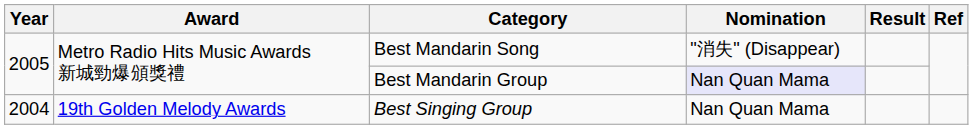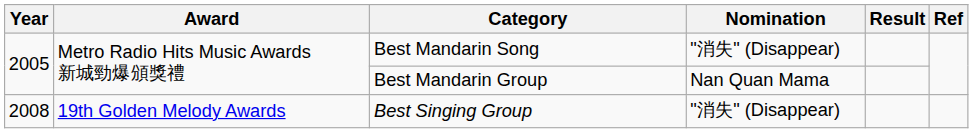 <table class="wikitable">
 <tr>
 <th>Year</th>
 <th width="270">Award</th>
 <th width="270">Category</th>
 <th width="150">Nomination</th>
 <th>Result</th>
 <th>Ref</th>
 </tr>
 <tr>
 <td rowspan="2">2005</td>
 <td rowspan=2>Metro Radio Hits Music Awards<br>新城勁爆頒獎禮</td>
 <td>Best Mandarin Song</td>
 <td>"消失" (Disappear)</td>
 <td></td>
 <td rowspan=2 align="center"></td>
 </tr>
 <tr>
 <td>Best Mandarin Group</td>
-<td style="background: lavender;">Nan Quan Mama</td>
+<td>Nan Quan Mama</td>
 <td></td>
 </tr>
 <tr>
-<td>2004</td>
+<td>2008</td>
 <td><a href='#'>19th Golden Melody Awards</a></td>
 <td><em>Best Singing Group</em></td>
-<td>Nan Quan Mama</td>
+<td>"消失" (Disappear)</td>
 <td></td>
 <td align="center"></td>
 </tr>
 </table>
